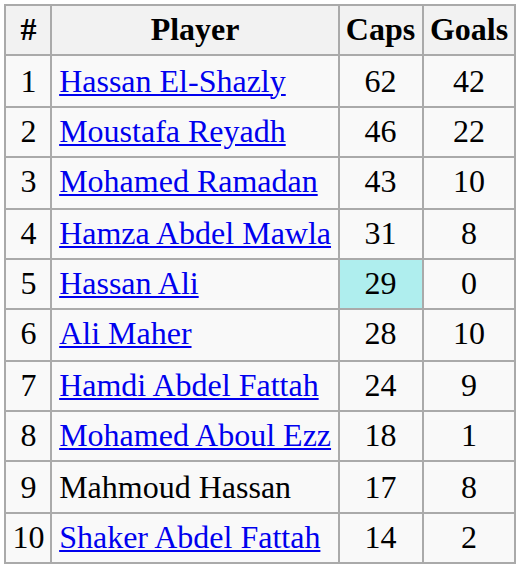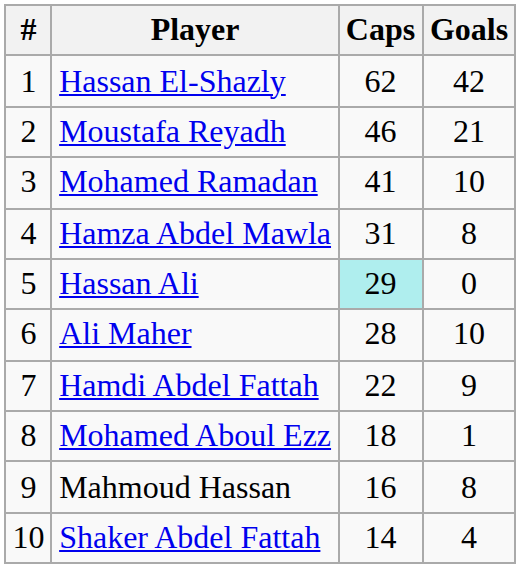 <table class="wikitable" >
 <tr>
 <th>#</th>
 <th>Player</th>
 <th>Caps</th>
 <th>Goals</th>
 </tr>
 <tr>
 <td style="text-align:center;">1</td>
 <td> <a href='#'>Hassan El-Shazly</a></td>
 <td style="text-align:center;">62</td>
 <td style="text-align:center;">42</td>
 </tr>
 <tr>
 <td style="text-align:center;">2</td>
 <td> <a href='#'>Moustafa Reyadh</a></td>
 <td style="text-align:center;">46</td>
-<td style="text-align:center;">22</td>
+<td style="text-align:center;">21</td>
 </tr>
 <tr>
 <td style="text-align:center;">3</td>
 <td> <a href='#'>Mohamed Ramadan</a></td>
-<td style="text-align:center;">43</td>
+<td style="text-align:center;">41</td>
 <td style="text-align:center;">10</td>
 </tr>
 <tr>
 <td style="text-align:center;">4</td>
 <td> <a href='#'>Hamza Abdel Mawla</a></td>
 <td style="text-align:center;">31</td>
 <td style="text-align:center;">8</td>
 </tr>
 <tr>
 <td style="text-align:center;">5</td>
 <td> <a href='#'>Hassan Ali</a></td>
 <td style="background: paleturquoise; text-align:center;">29</td>
 <td style="text-align:center;">0</td>
 </tr>
 <tr>
 <td style="text-align:center;">6</td>
 <td> <a href='#'>Ali Maher</a></td>
 <td style="text-align:center;">28</td>
 <td style="text-align:center;">10</td>
 </tr>
 <tr>
 <td style="text-align:center;">7</td>
 <td> <a href='#'>Hamdi Abdel Fattah</a></td>
-<td style="text-align:center;">24</td>
+<td style="text-align:center;">22</td>
 <td style="text-align:center;">9</td>
 </tr>
 <tr>
 <td style="text-align:center;">8</td>
 <td> <a href='#'>Mohamed Aboul Ezz</a></td>
 <td style="text-align:center;">18</td>
 <td style="text-align:center;">1</td>
 </tr>
 <tr>
 <td style="text-align:center;">9</td>
 <td> Mahmoud Hassan</td>
-<td style="text-align:center;">17</td>
+<td style="text-align:center;">16</td>
 <td style="text-align:center;">8</td>
 </tr>
 <tr>
 <td style="text-align:center;">10</td>
 <td> <a href='#'>Shaker Abdel Fattah</a></td>
 <td style="text-align:center;">14</td>
-<td style="text-align:center;">2</td>
+<td style="text-align:center;">4</td>
 </tr>
 </table>
